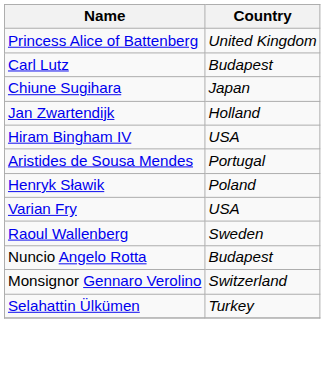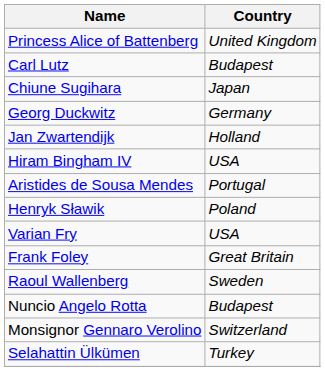 <table class="wikitable">
 <tr>
 <th>Name</th>
 <th>Country</th>
 </tr>
 <tr>
 <td><a href='#'>Princess Alice of Battenberg</a></td>
 <td><em>United Kingdom</em></td>
 </tr>
 <tr>
 <td><a href='#'>Carl Lutz</a></td>
 <td><em>Budapest</em></td>
 </tr>
 <tr>
 <td><a href='#'>Chiune Sugihara</a></td>
 <td><em>Japan</em></td>
+</tr>
+<tr>
+<td><a href='#'>Georg Duckwitz</a></td>
+<td><em>Germany</em></td>
 </tr>
 <tr>
 <td><a href='#'>Jan Zwartendijk</a></td>
 <td><em>Holland</em></td>
 </tr>
 <tr>
 <td><a href='#'>Hiram Bingham IV</a></td>
 <td><em>USA</em></td>
 </tr>
 <tr>
 <td><a href='#'>Aristides de Sousa Mendes</a></td>
 <td><em>Portugal</em></td>
 </tr>
 <tr>
 <td><a href='#'>Henryk Sławik</a></td>
 <td><em>Poland</em></td>
 </tr>
 <tr>
 <td><a href='#'>Varian Fry</a></td>
 <td><em>USA</em></td>
 </tr>
 <tr>
+<td><a href='#'>Frank Foley</a></td>
+<td><em>Great Britain</em></td>
+</tr>
+<tr>
 <td><a href='#'>Raoul Wallenberg</a></td>
 <td><em>Sweden</em></td>
 </tr>
 <tr>
 <td>Nuncio <a href='#'>Angelo Rotta</a></td>
 <td><em>Budapest</em></td>
 </tr>
 <tr>
 <td>Monsignor <a href='#'>Gennaro Verolino</a></td>
 <td><em>Switzerland</em></td>
 </tr>
 <tr>
 <td><a href='#'>Selahattin Ülkümen</a></td>
 <td><em>Turkey</em></td>
 </tr>
 <tr>
 </tr>
 </table>
